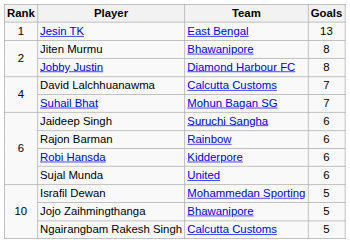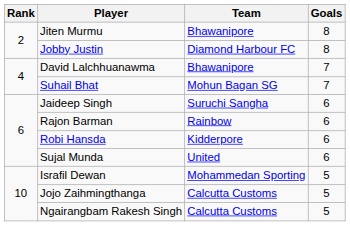 <table class="wikitable" style="text-align:"center">
 <tr>
 <th>Rank</th>
 <th>Player</th>
 <th>Team</th>
 <th>Goals</th>
-</tr>
-<tr>
-<td rowspan="1" align="center">1</td>
-<td align="left"> <a href='#'>Jesin TK</a></td>
-<td align="left"><a href='#'>East Bengal</a></td>
-<td rowspan="1" align="center">13</td>
 </tr>
 <tr>
 <td rowspan="2" align="center">2</td>
 <td align="left"> Jiten Murmu</td>
 <td align="left"><a href='#'>Bhawanipore</a></td>
 <td rowspan="1" align="center">8</td>
 </tr>
 <tr>
 <td align="left"> <a href='#'>Jobby Justin</a></td>
 <td align="left"><a href='#'>Diamond Harbour FC</a></td>
 <td rowspan="1" align="center">8</td>
 </tr>
 <tr>
 <td rowspan="2" align="center">4</td>
 <td align="left"> David Lalchhuanawma</td>
-<td align="left"><a href='#'>Calcutta Customs</a></td>
+<td align="left"><a href='#'>Bhawanipore</a></td>
 <td rowspan="1" align="center">7</td>
 </tr>
 <tr>
 <td align="left"> <a href='#'>Suhail Bhat</a></td>
 <td align="left"><a href='#'>Mohun Bagan SG</a></td>
 <td rowspan="1" align="center">7</td>
 </tr>
 <tr>
 <td rowspan="4" align="center">6</td>
 <td align="left"> Jaideep Singh</td>
 <td align="left"><a href='#'>Suruchi Sangha</a></td>
 <td rowspan="1" align="center">6</td>
 </tr>
 <tr>
 <td align="left"> Rajon Barman</td>
 <td align="left"><a href='#'>Rainbow</a></td>
 <td rowspan="1" align="center">6</td>
 </tr>
 <tr>
 <td align="left"> <a href='#'>Robi Hansda</a></td>
 <td align="left"><a href='#'>Kidderpore</a></td>
 <td rowspan="1" align="center">6</td>
 </tr>
 <tr>
 <td align="left"> Sujal Munda</td>
 <td align="left"><a href='#'>United</a></td>
 <td rowspan="1" align="center">6</td>
 </tr>
 <tr>
 <td rowspan="3" align="center">10</td>
 <td align="left"> Israfil Dewan</td>
 <td align="left"><a href='#'>Mohammedan Sporting</a></td>
 <td rowspan="1" align="center">5</td>
 </tr>
 <tr>
 <td align="left"> Jojo Zaihmingthanga</td>
-<td align="left"><a href='#'>Bhawanipore</a></td>
+<td align="left"><a href='#'>Calcutta Customs</a></td>
 <td rowspan="1" align="center">5</td>
 </tr>
 <tr>
 <td align="left"> Ngairangbam Rakesh Singh</td>
 <td align="left"><a href='#'>Calcutta Customs</a></td>
 <td rowspan="1" align="center">5</td>
 </tr>
 </table>
